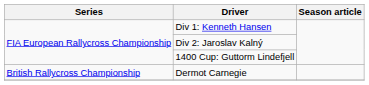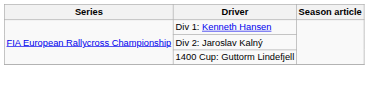 <table class="wikitable" style="font-size: 87%;">
 <tr>
 <th>Series</th>
 <th>Driver</th>
 <th>Season article</th>
 </tr>
 <tr>
 <td rowspan=3><a href='#'>FIA European Rallycross Championship</a></td>
 <td>Div 1:  <a href='#'>Kenneth Hansen</a></td>
 <td rowspan=3></td>
 </tr>
 <tr>
 <td>Div 2:  Jaroslav Kalný</td>
 </tr>
 <tr>
 <td>1400 Cup:  Guttorm Lindefjell</td>
 </tr>
 <tr>
-<td><a href='#'>British Rallycross Championship</a></td>
-<td> Dermot Carnegie</td>
-<td></td>
-</tr>
-<tr>
 </tr>
 </table>
